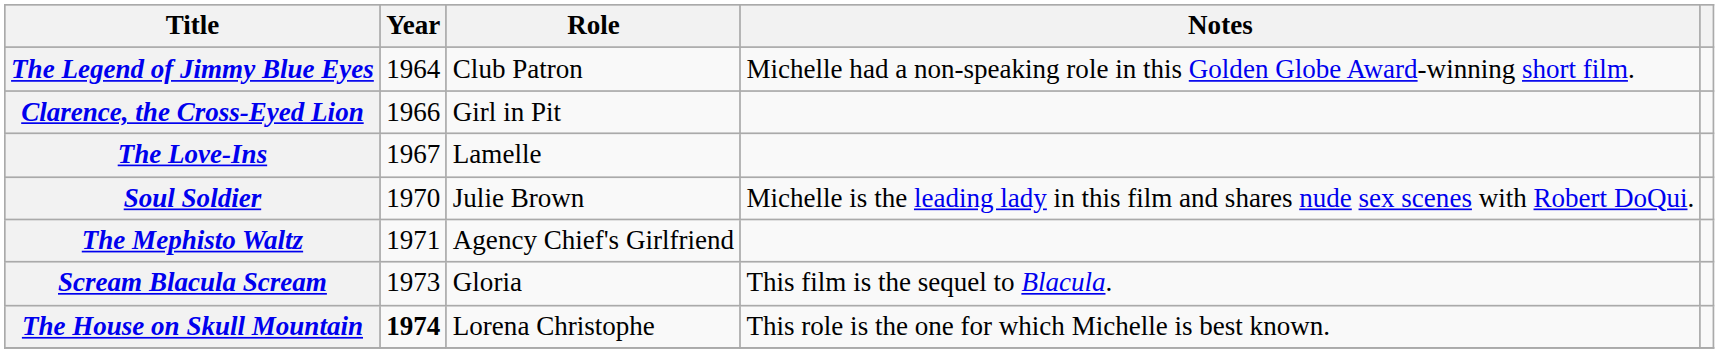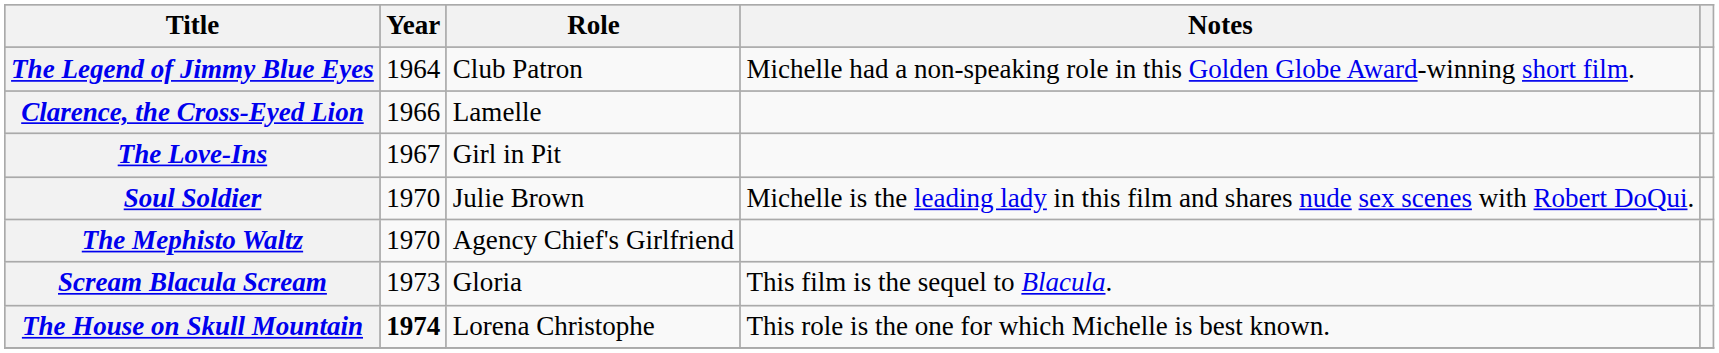 <table class="wikitable plainrowheaders sortable">
 <tr>
 <th scope="col">Title</th>
 <th scope="col">Year</th>
 <th scope="col">Role</th>
 <th scope="col" class="unsortable">Notes</th>
 <th scope="col" class="unsortable"></th>
 </tr>
 <tr>
 <th scope=row><em><a href='#'>The Legend of Jimmy Blue Eyes</a></em></th>
 <td>1964</td>
 <td>Club Patron</td>
 <td>Michelle had a non-speaking role in this <a href='#'>Golden Globe Award</a>-winning <a href='#'>short film</a>.</td>
 <td style="text-align:center;"></td>
 </tr>
 <tr>
 <th scope=row><em><a href='#'>Clarence, the Cross-Eyed Lion</a></em></th>
 <td>1966</td>
-<td>Girl in Pit</td>
+<td>Lamelle</td>
 <td></td>
 <td style="text-align:center;"></td>
 </tr>
 <tr>
 <th scope=row><em><a href='#'>The Love-Ins</a></em></th>
 <td>1967</td>
-<td>Lamelle</td>
+<td>Girl in Pit</td>
 <td></td>
 <td style="text-align:center;"></td>
 </tr>
 <tr>
 <th scope=row><em><a href='#'>Soul Soldier</a></em></th>
 <td>1970</td>
 <td>Julie Brown</td>
 <td>Michelle is the <a href='#'>leading lady</a> in this film and shares <a href='#'>nude</a> <a href='#'>sex scenes</a> with <a href='#'>Robert DoQui</a>.</td>
 <td style="text-align:center;"></td>
 </tr>
 <tr>
 <th scope=row><em><a href='#'>The Mephisto Waltz</a></em></th>
-<td>1971</td>
+<td>1970</td>
 <td>Agency Chief's Girlfriend</td>
 <td></td>
 <td style="text-align:center;"></td>
 </tr>
 <tr>
 <th scope=row><em><a href='#'>Scream Blacula Scream</a></em></th>
 <td>1973</td>
 <td>Gloria</td>
 <td>This film is the sequel to <em><a href='#'>Blacula</a></em>.</td>
 <td style="text-align:center;"></td>
 </tr>
 <tr>
 <th scope=row><em><a href='#'>The House on Skull Mountain</a></em></th>
 <td><strong>1974</strong></td>
 <td>Lorena Christophe</td>
 <td>This role is the one for which Michelle is best known.</td>
 <td style="text-align:center;"></td>
 </tr>
 <tr>
 </tr>
 </table>
